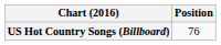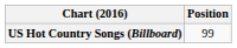 <table class="wikitable plainrowheaders" style="text-align:center">
 <tr>
 <th scope="col">Chart (2016)</th>
 <th scope="col">Position</th>
 </tr>
 <tr>
 <th scope="row">US Hot Country Songs (<em>Billboard</em>)</th>
-<td>76</td>
+<td>99</td>
 </tr>
 </table>
